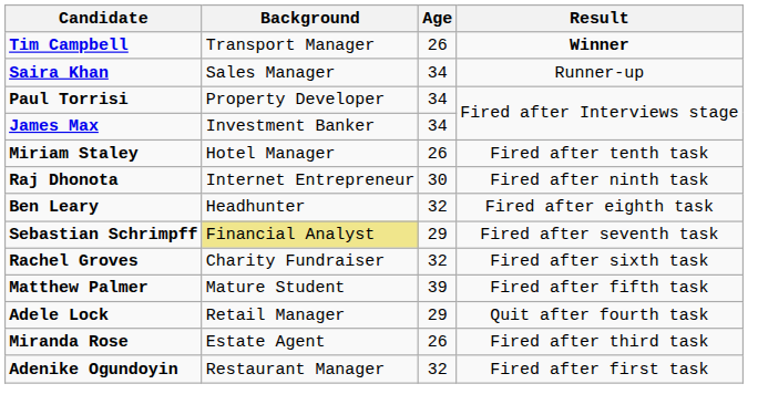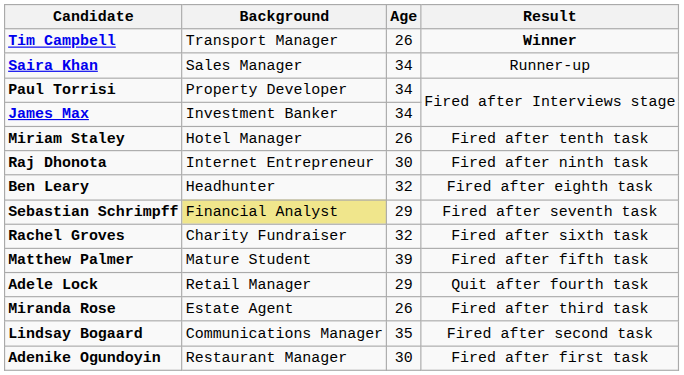 <table class="wikitable sortable">
 <tr style="vertical-align:top">
 <th>Candidate</th>
 <th>Background</th>
 <th><span>Age</span></th>
 <th>Result</th>
 </tr>
 <tr>
 <td data-sort-value="Campbell, Tim"><strong><a href='#'>Tim Campbell</a></strong></td>
 <td>Transport Manager</td>
 <td align=center>26</td>
 <td align=center><strong>Winner</strong></td>
 </tr>
 <tr>
 <td data-sort-value="Khan, Saira"><strong><a href='#'>Saira Khan</a></strong></td>
 <td>Sales Manager</td>
 <td align=center>34</td>
 <td align=center>Runner-up</td>
 </tr>
 <tr>
 <td data-sort-value="Torrisi, Paul"><strong>Paul Torrisi</strong></td>
 <td>Property Developer</td>
 <td align=center>34</td>
 <td align=center rowspan=2>Fired after Interviews stage</td>
 </tr>
 <tr>
 <td data-sort-value="Max, James"><strong><a href='#'>James Max</a></strong></td>
 <td>Investment Banker</td>
 <td align=center>34</td>
 </tr>
 <tr>
 <td data-sort-value="Staley, Miriam"><strong>Miriam Staley</strong></td>
 <td>Hotel Manager</td>
 <td align=center>26</td>
 <td align=center>Fired after tenth task</td>
 </tr>
 <tr>
 <td data-sort-value="Dhonota, Raj"><strong>Raj Dhonota</strong></td>
 <td>Internet Entrepreneur</td>
 <td align=center>30</td>
 <td align=center>Fired after ninth task</td>
 </tr>
 <tr>
 <td data-sort-value="Leary, Ben"><strong>Ben Leary</strong></td>
 <td>Headhunter</td>
 <td align=center>32</td>
 <td align=center>Fired after eighth task</td>
 </tr>
 <tr>
 <td data-sort-value="Schrimpff, Sebastian"><strong>Sebastian Schrimpff</strong></td>
 <td style="background: khaki;">Financial Analyst</td>
 <td align=center>29</td>
 <td align=center>Fired after seventh task</td>
 </tr>
 <tr>
 <td data-sort-value="Groves, Rachel"><strong>Rachel Groves</strong></td>
 <td>Charity Fundraiser</td>
 <td align=center>32</td>
 <td align=center>Fired after sixth task</td>
 </tr>
 <tr>
 <td data-sort-value="Palmer, Matthew"><strong>Matthew Palmer</strong></td>
 <td>Mature Student</td>
 <td align=center>39</td>
 <td align=center>Fired after fifth task</td>
 </tr>
 <tr>
 <td data-sort-value="Lock, Adele"><strong>Adele Lock</strong></td>
 <td>Retail Manager</td>
 <td align=center>29</td>
 <td align=center>Quit after fourth task</td>
 </tr>
 <tr>
 <td data-sort-value="Rose, Miranda"><strong>Miranda Rose</strong></td>
 <td>Estate Agent</td>
 <td align=center>26</td>
 <td align=center>Fired after third task</td>
 </tr>
 <tr>
+<td data-sort-value="Bogaard, Lindsay"><strong>Lindsay Bogaard</strong></td>
+<td>Communications Manager</td>
+<td align=center>35</td>
+<td align=center>Fired after second task</td>
+</tr>
+<tr>
 <td data-sort-value="Ogundoyin, Adenike"><strong>Adenike Ogundoyin</strong></td>
 <td>Restaurant Manager</td>
-<td align=center>32</td>
+<td align=center>30</td>
 <td align=center>Fired after first task</td>
 </tr>
 </table>
